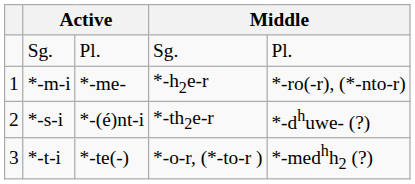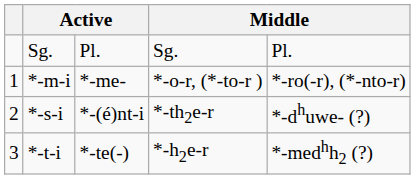 <table class="wikitable">
 <tr>
 <th></th>
 <th colspan="2">Active</th>
 <th colspan="2">Middle</th>
 </tr>
 <tr>
 <td></td>
 <td>Sg.</td>
 <td>Pl.</td>
 <td>Sg.</td>
 <td>Pl.</td>
 </tr>
 <tr>
 <td>1</td>
 <td>*-m-i</td>
 <td>*-me-</td>
-<td>*-h<sub>2</sub>e-r</td>
+<td>*-o-r, (*-to-r )</td>
 <td>*-ro(-r), (*-nto-r)</td>
 </tr>
 <tr>
 <td>2</td>
 <td>*-s-i</td>
 <td>*-(é)nt-i</td>
 <td>*-th<sub>2</sub>e-r</td>
 <td>*-d<sup>h</sup>uwe- (?)</td>
 </tr>
 <tr>
 <td>3</td>
 <td>*-t-i</td>
 <td>*-te(-)</td>
-<td>*-o-r, (*-to-r )</td>
+<td>*-h<sub>2</sub>e-r</td>
 <td>*-med<sup>h</sup>h<sub>2</sub> (?)</td>
 </tr>
 </table>
